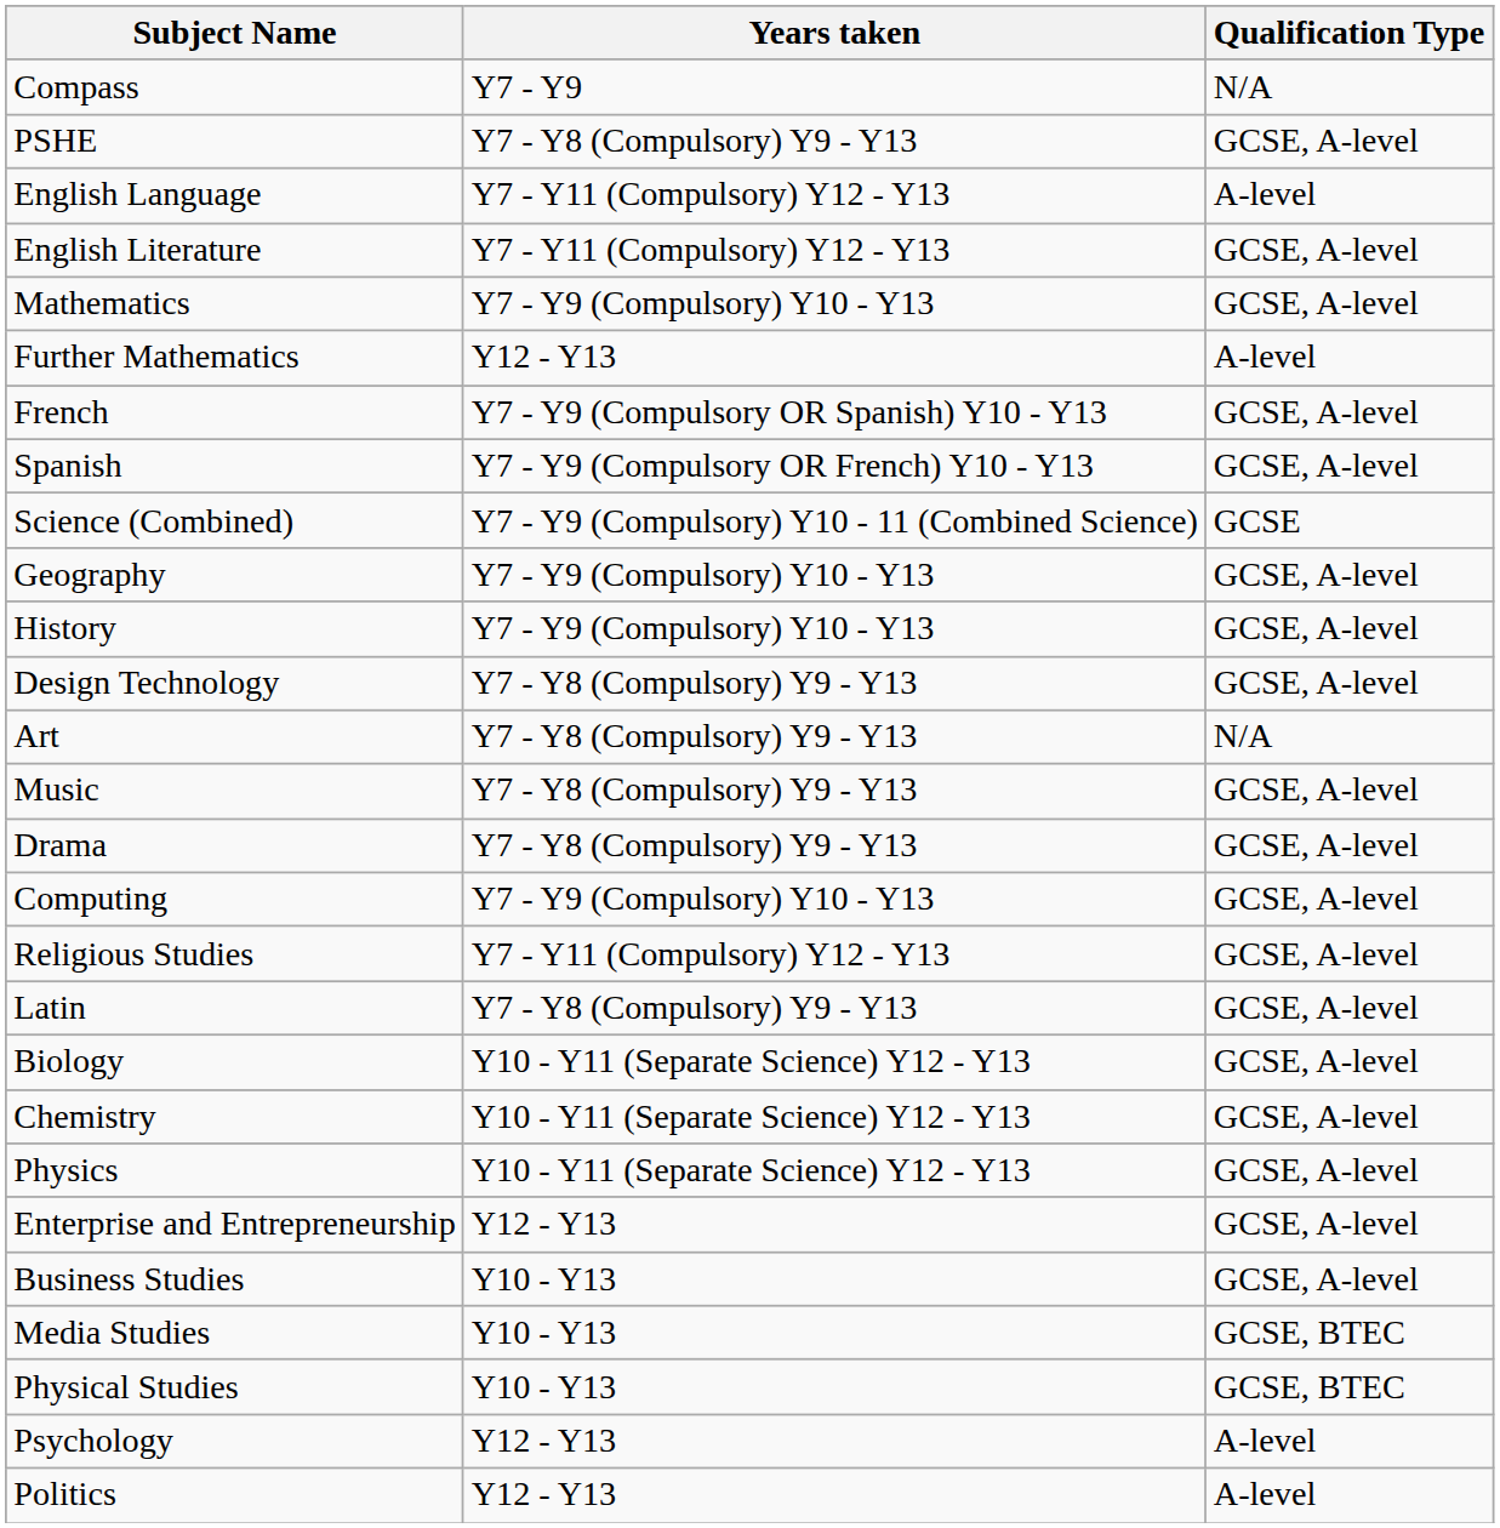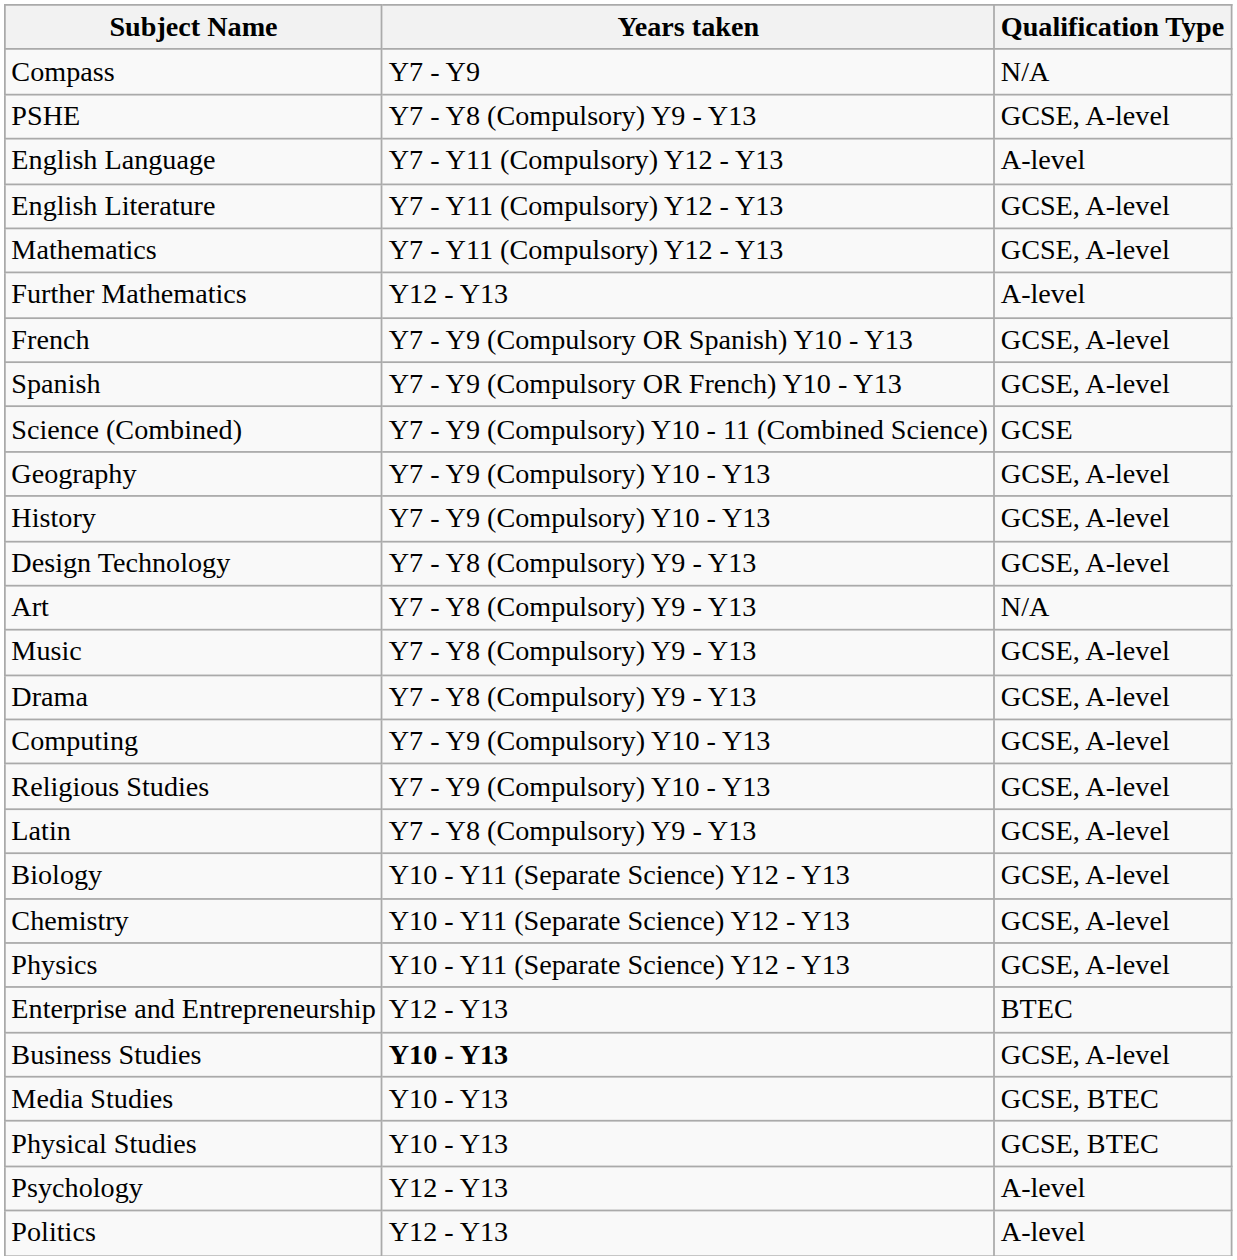 <table class="wikitable sortable">
 <tr>
 <th>Subject Name</th>
 <th>Years taken</th>
 <th>Qualification Type</th>
 </tr>
 <tr>
 <td>Compass</td>
 <td>Y7 - Y9</td>
 <td>N/A</td>
 </tr>
 <tr>
 <td>PSHE</td>
 <td>Y7 - Y8 (Compulsory) Y9 - Y13</td>
 <td>GCSE, A-level</td>
 </tr>
 <tr>
 <td>English Language</td>
 <td>Y7 - Y11 (Compulsory) Y12 - Y13</td>
 <td>A-level</td>
 </tr>
 <tr>
 <td>English Literature</td>
 <td>Y7 - Y11 (Compulsory) Y12 - Y13</td>
 <td>GCSE, A-level</td>
 </tr>
 <tr>
 <td>Mathematics</td>
-<td>Y7 - Y9 (Compulsory) Y10 - Y13</td>
+<td>Y7 - Y11 (Compulsory) Y12 - Y13</td>
 <td>GCSE, A-level</td>
 </tr>
 <tr>
 <td>Further Mathematics</td>
 <td>Y12 - Y13</td>
 <td>A-level</td>
 </tr>
 <tr>
 <td>French</td>
 <td>Y7 - Y9 (Compulsory OR Spanish) Y10 - Y13</td>
 <td>GCSE, A-level</td>
 </tr>
 <tr>
 <td>Spanish</td>
 <td>Y7 - Y9 (Compulsory OR French) Y10 - Y13</td>
 <td>GCSE, A-level</td>
 </tr>
 <tr>
 <td>Science (Combined)</td>
 <td>Y7 - Y9 (Compulsory) Y10 - 11 (Combined Science)</td>
 <td>GCSE</td>
 </tr>
 <tr>
 <td>Geography</td>
 <td>Y7 - Y9 (Compulsory) Y10 - Y13</td>
 <td>GCSE, A-level</td>
 </tr>
 <tr>
 <td>History</td>
 <td>Y7 - Y9 (Compulsory) Y10 - Y13</td>
 <td>GCSE, A-level</td>
 </tr>
 <tr>
 <td>Design Technology</td>
 <td>Y7 - Y8 (Compulsory) Y9 - Y13</td>
 <td>GCSE, A-level</td>
 </tr>
 <tr>
 <td>Art</td>
 <td>Y7 - Y8 (Compulsory) Y9 - Y13</td>
 <td>N/A</td>
 </tr>
 <tr>
 <td>Music</td>
 <td>Y7 - Y8 (Compulsory) Y9 - Y13</td>
 <td>GCSE, A-level</td>
 </tr>
 <tr>
 <td>Drama</td>
 <td>Y7 - Y8 (Compulsory) Y9 - Y13</td>
 <td>GCSE, A-level</td>
 </tr>
 <tr>
 <td>Computing</td>
 <td>Y7 - Y9 (Compulsory) Y10 - Y13</td>
 <td>GCSE, A-level</td>
 </tr>
 <tr>
 <td>Religious Studies</td>
-<td>Y7 - Y11 (Compulsory) Y12 - Y13</td>
+<td>Y7 - Y9 (Compulsory) Y10 - Y13</td>
 <td>GCSE, A-level</td>
 </tr>
 <tr>
 <td>Latin</td>
 <td>Y7 - Y8 (Compulsory) Y9 - Y13</td>
 <td>GCSE, A-level</td>
 </tr>
 <tr>
 <td>Biology</td>
 <td>Y10 - Y11 (Separate Science) Y12 - Y13</td>
 <td>GCSE, A-level</td>
 </tr>
 <tr>
 <td>Chemistry</td>
 <td>Y10 - Y11 (Separate Science) Y12 - Y13</td>
 <td>GCSE, A-level</td>
 </tr>
 <tr>
 <td>Physics</td>
 <td>Y10 - Y11 (Separate Science) Y12 - Y13</td>
 <td>GCSE, A-level</td>
 </tr>
 <tr>
 <td>Enterprise and Entrepreneurship</td>
 <td>Y12 - Y13</td>
-<td>GCSE, A-level</td>
+<td>BTEC</td>
 </tr>
 <tr>
 <td>Business Studies</td>
-<td>Y10 - Y13</td>
+<td><strong>Y10 - Y13</strong></td>
 <td>GCSE, A-level</td>
 </tr>
 <tr>
 <td>Media Studies</td>
 <td>Y10 - Y13</td>
 <td>GCSE, BTEC</td>
 </tr>
 <tr>
 <td>Physical Studies</td>
 <td>Y10 - Y13</td>
 <td>GCSE, BTEC</td>
 </tr>
 <tr>
 <td>Psychology</td>
 <td>Y12 - Y13</td>
 <td>A-level</td>
 </tr>
 <tr>
 <td>Politics</td>
 <td>Y12 - Y13</td>
 <td>A-level</td>
 </tr>
 </table>
